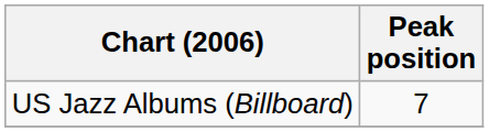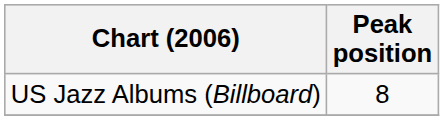 <table class=wikitable>
 <tr>
 <th>Chart (2006)</th>
 <th>Peak<br>position</th>
 </tr>
 <tr>
 <td>US Jazz Albums (<em>Billboard</em>)</td>
-<td align=center>7</td>
+<td align=center>8</td>
 </tr>
 <tr>
 </tr>
 </table>
